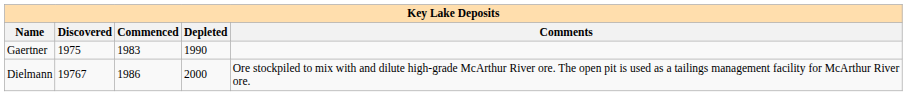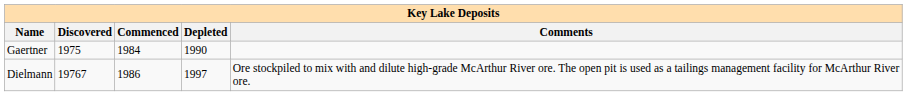 <table class="wikitable">
 <tr>
 <th colspan="5" style="background:#ffdead;" align="center">Key Lake Deposits</th>
 </tr>
 <tr>
 <th>Name</th>
 <th>Discovered</th>
 <th>Commenced</th>
 <th>Depleted</th>
 <th>Comments</th>
 </tr>
 <tr>
 <td>Gaertner</td>
 <td>1975</td>
-<td>1983</td>
+<td>1984</td>
 <td>1990</td>
 <td></td>
 </tr>
 <tr>
 <td>Dielmann</td>
 <td>19767</td>
 <td>1986</td>
-<td>2000</td>
+<td>1997</td>
 <td>Ore stockpiled to mix with and dilute high-grade McArthur River ore. The open pit is used as a tailings management facility for McArthur River ore.</td>
 </tr>
 </table>
